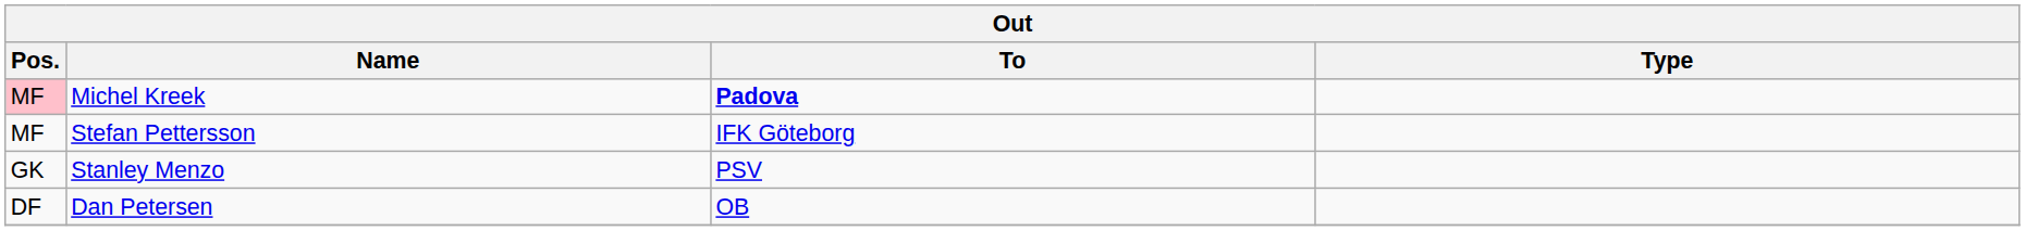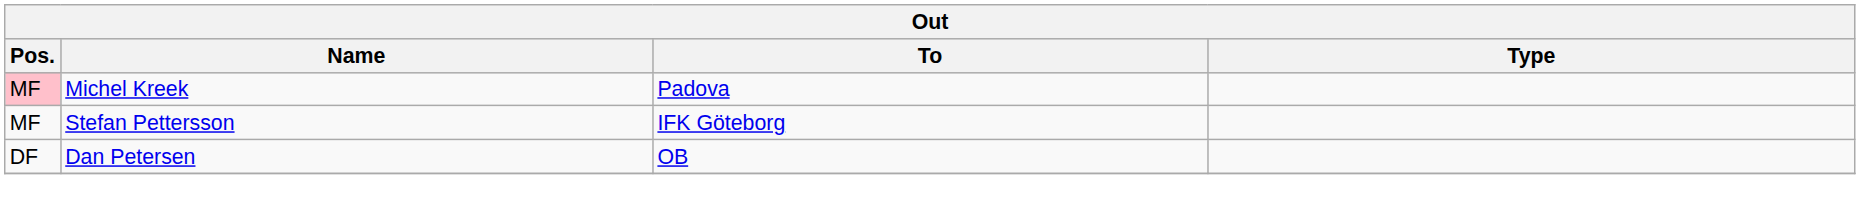 <table class="wikitable" style="font-size:90%;width:99%;">
 <tr>
 <th colspan="4">Out</th>
 </tr>
 <tr>
 <th width=3%>Pos.</th>
 <th width=32%>Name</th>
 <th width=30%>To</th>
 <th width=35%>Type</th>
 </tr>
 <tr>
 <td style="background: pink;">MF</td>
 <td><a href='#'>Michel Kreek</a></td>
-<td><strong><a href='#'>Padova</a></strong></td>
+<td><a href='#'>Padova</a></td>
 <td></td>
 </tr>
 <tr>
 <td>MF</td>
 <td><a href='#'>Stefan Pettersson</a></td>
 <td><a href='#'>IFK Göteborg</a></td>
-<td></td>
-</tr>
-<tr>
-<td>GK</td>
-<td><a href='#'>Stanley Menzo</a></td>
-<td><a href='#'>PSV</a></td>
 <td></td>
 </tr>
 <tr>
 <td>DF</td>
 <td><a href='#'>Dan Petersen</a></td>
 <td><a href='#'>OB</a></td>
 <td></td>
 </tr>
 <tr>
 </tr>
 </table>
